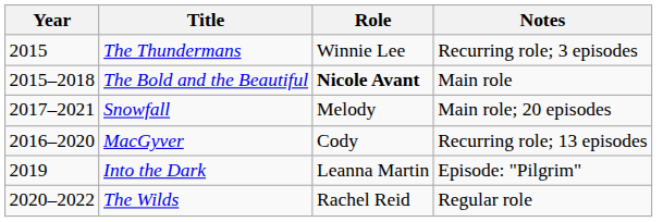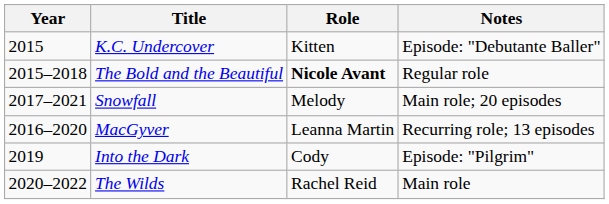 <table class="wikitable sortable">
 <tr>
 <th>Year</th>
 <th>Title</th>
 <th>Role</th>
 <th class="unsortable">Notes</th>
 </tr>
 <tr>
 <td>2015</td>
-<td><em><a href='#'>The Thundermans</a></em></td>
-<td>Winnie Lee</td>
-<td>Recurring role; 3 episodes</td>
+<td><em><a href='#'>K.C. Undercover</a></em></td>
+<td>Kitten</td>
+<td>Episode: "Debutante Baller"</td>
 </tr>
 <tr>
 <td>2015–2018</td>
 <td><em><a href='#'>The Bold and the Beautiful</a></em></td>
 <td><strong>Nicole Avant</strong></td>
-<td>Main role</td>
+<td>Regular role</td>
 </tr>
 <tr>
 <td>2017–2021</td>
 <td><em><a href='#'>Snowfall</a></em></td>
 <td>Melody</td>
 <td>Main role; 20 episodes</td>
 </tr>
 <tr>
 <td>2016–2020</td>
 <td><em><a href='#'>MacGyver</a></em></td>
-<td>Cody</td>
+<td>Leanna Martin</td>
 <td>Recurring role; 13 episodes</td>
 </tr>
 <tr>
 <td>2019</td>
 <td><em><a href='#'>Into the Dark</a></em></td>
-<td>Leanna Martin</td>
+<td>Cody</td>
 <td>Episode: "Pilgrim"</td>
 </tr>
 <tr>
 <td>2020–2022</td>
 <td><a href='#'><em>The Wilds</em></a></td>
 <td>Rachel Reid</td>
-<td>Regular role</td>
+<td>Main role</td>
 </tr>
 </table>
